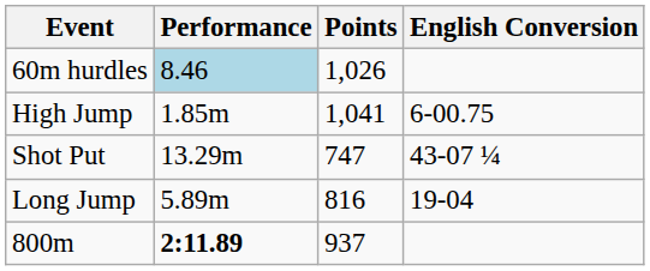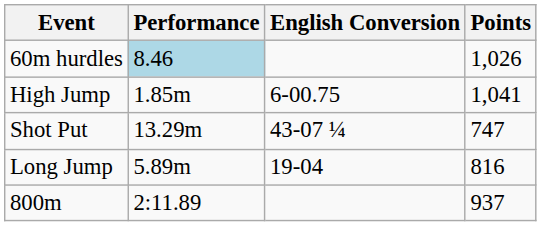 <table class="wikitable">
 <tr>
 <th>Event</th>
 <th>Performance</th>
+<th>English Conversion</th>
 <th>Points</th>
-<th>English Conversion</th>
 </tr>
 <tr>
 <td>60m hurdles</td>
 <td style="background: lightblue;">8.46</td>
+<td></td>
 <td>1,026</td>
-<td></td>
 </tr>
 <tr>
 <td>High Jump</td>
 <td>1.85m</td>
+<td>6-00.75</td>
 <td>1,041</td>
-<td>6-00.75</td>
 </tr>
 <tr>
 <td>Shot Put</td>
 <td>13.29m</td>
+<td>43-07 ¼</td>
 <td>747</td>
-<td>43-07 ¼</td>
 </tr>
 <tr>
 <td>Long Jump</td>
 <td>5.89m</td>
+<td>19-04</td>
 <td>816</td>
-<td>19-04</td>
 </tr>
 <tr>
 <td>800m</td>
-<td><strong>2:11.89</strong></td>
+<td>2:11.89</td>
+<td></td>
 <td>937</td>
-<td></td>
 </tr>
 </table>
